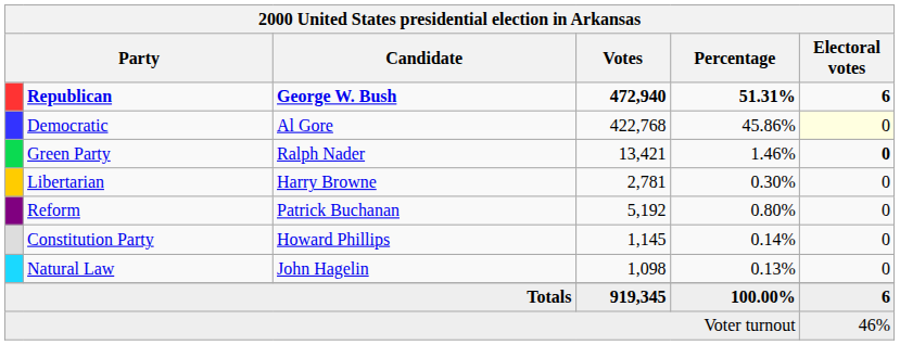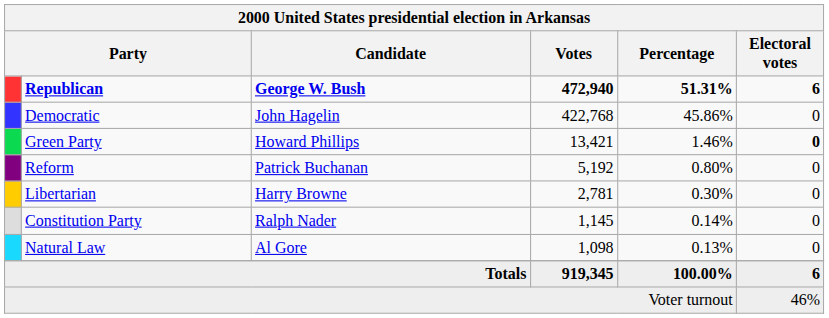 <table class="wikitable" style="font-size: 95%;">
 <tr>
 <th colspan="6">2000 United States presidential election in Arkansas</th>
 </tr>
 <tr>
 <th colspan="2" style="width: 15em">Party</th>
 <th style="width: 17em">Candidate</th>
 <th style="width: 5em">Votes</th>
 <th style="width: 7em">Percentage</th>
 <th style="width: 5em">Electoral votes</th>
 </tr>
 <tr>
 <th style="background-color:#FF3333; width: 3px"></th>
 <td style="width: 130px"><strong><a href='#'>Republican</a></strong></td>
 <td><strong><a href='#'>George W. Bush</a></strong></td>
 <td align="right"><strong>472,940</strong></td>
 <td align="right"><strong>51.31%</strong></td>
 <td align="right"><strong>6</strong></td>
 </tr>
 <tr>
 <th style="background-color:#3333FF; width: 3px"></th>
 <td style="width: 130px"><a href='#'>Democratic</a></td>
-<td><a href='#'>Al Gore</a></td>
+<td><a href='#'>John Hagelin</a></td>
 <td align="right">422,768</td>
 <td align="right">45.86%</td>
-<td align="right" style="background: lightyellow;">0</td>
+<td align="right">0</td>
 </tr>
 <tr>
 <th style="background-color:#0BDA51; width: 3px"></th>
 <td style="width: 130px"><a href='#'>Green Party</a></td>
-<td><a href='#'>Ralph Nader</a></td>
+<td><a href='#'>Howard Phillips</a></td>
 <td align="right">13,421</td>
 <td align="right">1.46%</td>
 <td align="right"><strong>0</strong></td>
+</tr>
+<tr>
+<th style="background-color:purple; width: 3px"></th>
+<td style="width: 130px"><a href='#'>Reform</a></td>
+<td><a href='#'>Patrick Buchanan</a></td>
+<td align="right">5,192</td>
+<td align="right">0.80%</td>
+<td align="right">0</td>
 </tr>
 <tr>
 <th style="background-color:#FC0; width: 3px"></th>
 <td style="width: 130px"><a href='#'>Libertarian</a></td>
 <td><a href='#'>Harry Browne</a></td>
 <td align="right">2,781</td>
 <td align="right">0.30%</td>
 <td align="right">0</td>
 </tr>
 <tr>
-<th style="background-color:purple; width: 3px"></th>
-<td style="width: 130px"><a href='#'>Reform</a></td>
-<td><a href='#'>Patrick Buchanan</a></td>
-<td align="right">5,192</td>
-<td align="right">0.80%</td>
-<td align="right">0</td>
-</tr>
-<tr>
 <th style="background-color:#DDDDDD; width: 3px"></th>
 <td style="width: 130px"><a href='#'>Constitution Party</a></td>
-<td><a href='#'>Howard Phillips</a></td>
+<td><a href='#'>Ralph Nader</a></td>
 <td align="right">1,145</td>
 <td align="right">0.14%</td>
 <td align="right">0</td>
 </tr>
 <tr>
 <th style="background-color:#1ad9ff; width: 3px"></th>
 <td style="width: 130px"><a href='#'>Natural Law</a></td>
-<td><a href='#'>John Hagelin</a></td>
+<td><a href='#'>Al Gore</a></td>
 <td align="right">1,098</td>
 <td align="right">0.13%</td>
 <td align="right">0</td>
 </tr>
 <tr>
 </tr>
 <tr bgcolor="#EEEEEE">
 <td colspan="3" align="right"><strong>Totals</strong></td>
 <td align="right"><strong>919,345</strong></td>
 <td align="right"><strong>100.00%</strong></td>
 <td align="right"><strong>6</strong></td>
 </tr>
 <tr bgcolor="#EEEEEE">
 <td colspan="5" align="right">Voter turnout</td>
 <td colspan="1" align="right">46%</td>
 </tr>
 </table>
